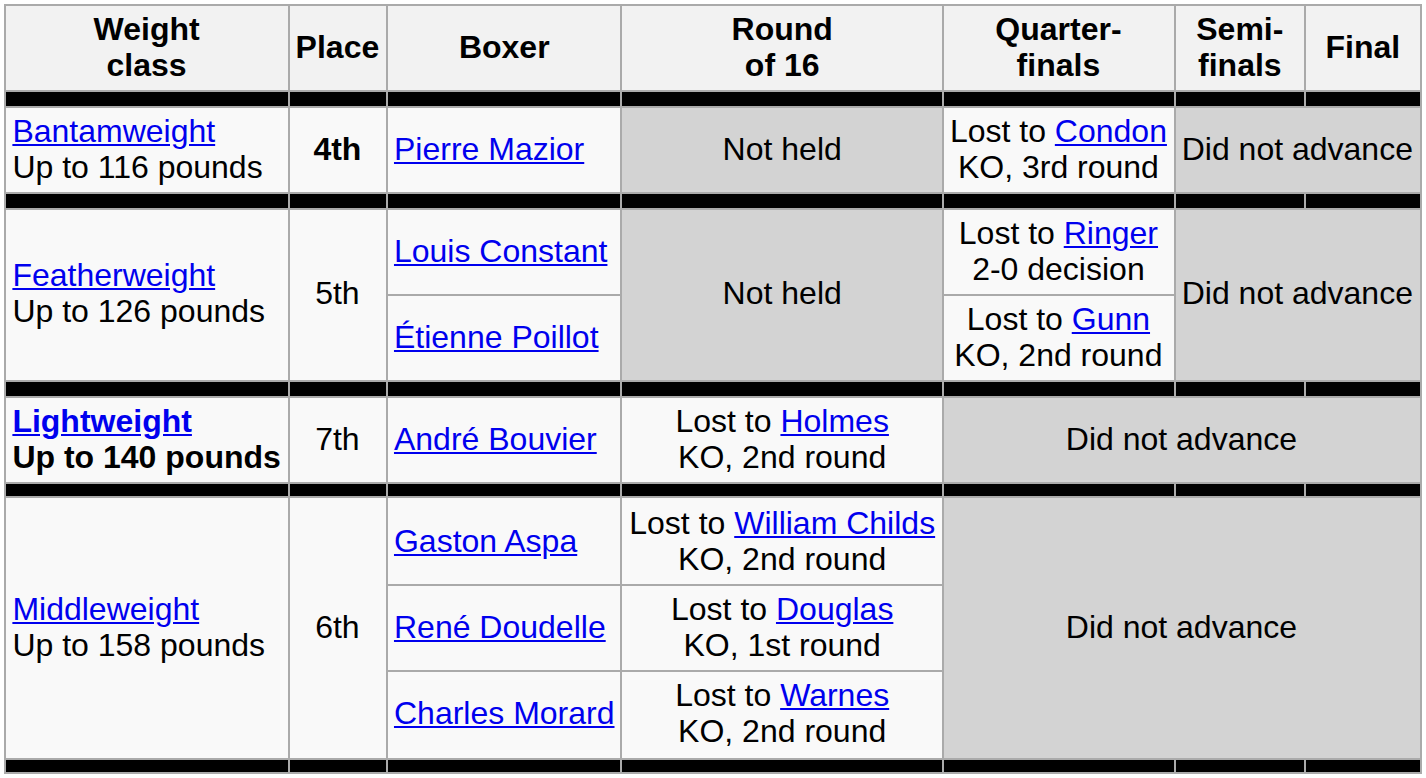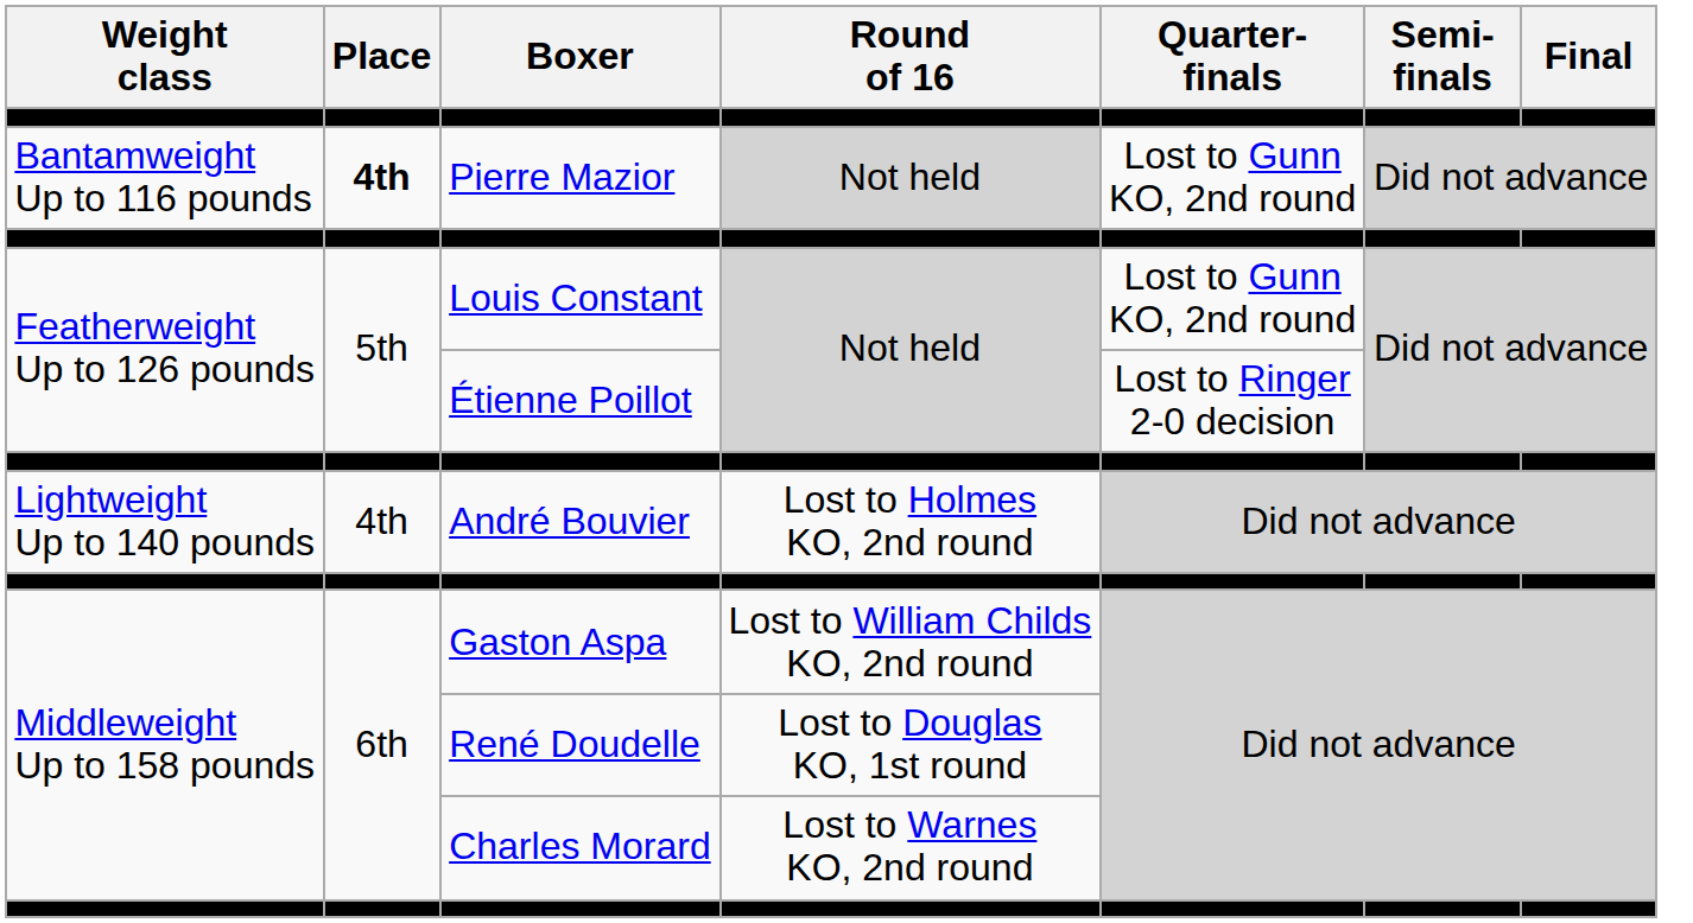 <table class=wikitable>
 <tr>
 <th>Weight <br> class</th>
 <th>Place</th>
 <th>Boxer</th>
 <th>Round <br> of 16</th>
 <th>Quarter-<br>finals</th>
 <th>Semi-<br>finals</th>
 <th>Final</th>
 </tr>
 <tr bgcolor=black>
 <td></td>
 <td></td>
 <td></td>
 <td></td>
 <td></td>
 <td></td>
 <td></td>
 </tr>
 <tr align=center>
 <td align=left><a href='#'>Bantamweight</a> <br> Up to 116 pounds</td>
 <td><strong>4th</strong></td>
 <td align=left><a href='#'>Pierre Mazior</a></td>
 <td bgcolor=lightgray>Not held</td>
-<td>Lost to <a href='#'>Condon</a> <br> KO, 3rd round</td>
+<td>Lost to <a href='#'>Gunn</a> <br> KO, 2nd round</td>
 <td colspan=2 bgcolor=lightgray>Did not advance</td>
 </tr>
 <tr bgcolor=black>
 <td></td>
 <td></td>
 <td></td>
 <td></td>
 <td></td>
 <td></td>
 <td></td>
 </tr>
 <tr align=center>
 <td rowspan=2 align=left><a href='#'>Featherweight</a> <br> Up to 126 pounds</td>
 <td rowspan=2>5th</td>
 <td align=left><a href='#'>Louis Constant</a></td>
 <td rowspan=2 bgcolor=lightgray>Not held</td>
-<td>Lost to <a href='#'>Ringer</a> <br> 2-0 decision</td>
+<td>Lost to <a href='#'>Gunn</a> <br> KO, 2nd round</td>
 <td rowspan=2 colspan=2 bgcolor=lightgray>Did not advance</td>
 </tr>
 <tr align=center>
 <td align=left><a href='#'>Étienne Poillot</a></td>
-<td>Lost to <a href='#'>Gunn</a> <br> KO, 2nd round</td>
+<td>Lost to <a href='#'>Ringer</a> <br> 2-0 decision</td>
 </tr>
 <tr bgcolor=black>
 <td></td>
 <td></td>
 <td></td>
 <td></td>
 <td></td>
 <td></td>
 <td></td>
 </tr>
 <tr align=center>
-<td align=left><strong><a href='#'>Lightweight</a> <br> Up to 140 pounds</strong></td>
-<td>7th</td>
+<td align=left><a href='#'>Lightweight</a> <br> Up to 140 pounds</td>
+<td>4th</td>
 <td align=left><a href='#'>André Bouvier</a></td>
 <td>Lost to <a href='#'>Holmes</a> <br> KO, 2nd round</td>
 <td colspan=3 bgcolor=lightgray>Did not advance</td>
 </tr>
 <tr bgcolor=black>
 <td></td>
 <td></td>
 <td></td>
 <td></td>
 <td></td>
 <td></td>
 <td></td>
 </tr>
 <tr align=center>
 <td rowspan=3 align=left><a href='#'>Middleweight</a> <br> Up to 158 pounds</td>
 <td rowspan=3>6th</td>
 <td align=left><a href='#'>Gaston Aspa</a></td>
 <td>Lost to <a href='#'>William Childs</a> <br> KO, 2nd round</td>
 <td rowspan=3 colspan=3 bgcolor=lightgray>Did not advance</td>
 </tr>
 <tr align=center>
 <td align=left><a href='#'>René Doudelle</a></td>
 <td>Lost to <a href='#'>Douglas</a> <br> KO, 1st round</td>
 </tr>
 <tr align=center>
 <td align=left><a href='#'>Charles Morard</a></td>
 <td>Lost to <a href='#'>Warnes</a> <br> KO, 2nd round</td>
 </tr>
 <tr bgcolor=black>
 <td></td>
 <td></td>
 <td></td>
 <td></td>
 <td></td>
 <td></td>
 <td></td>
 </tr>
 </table>
